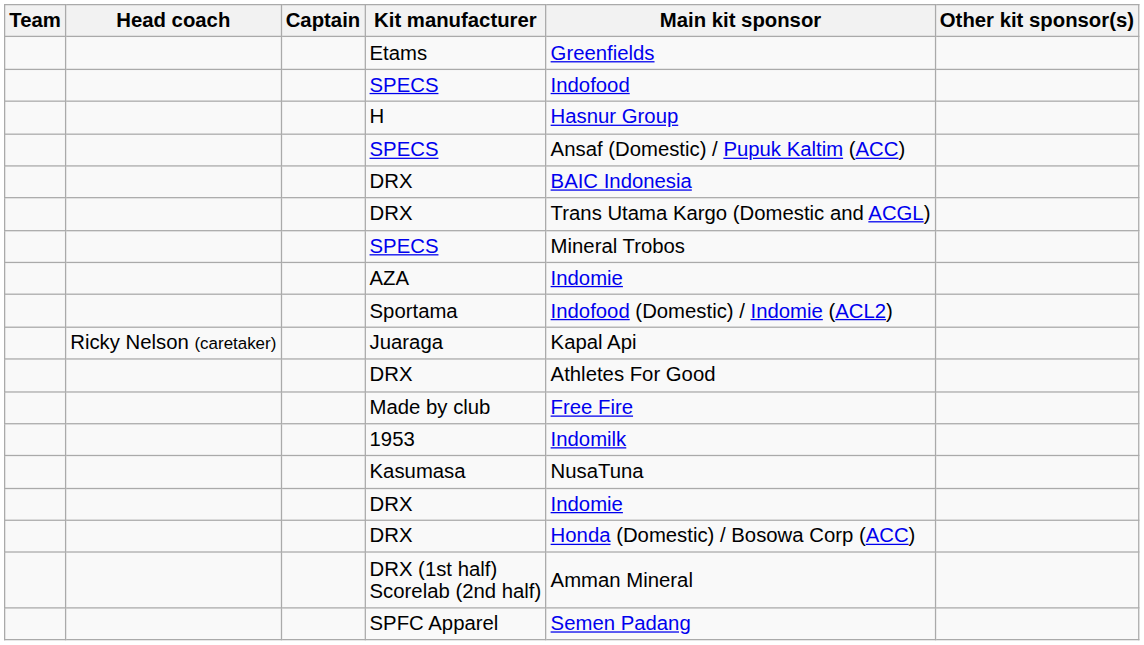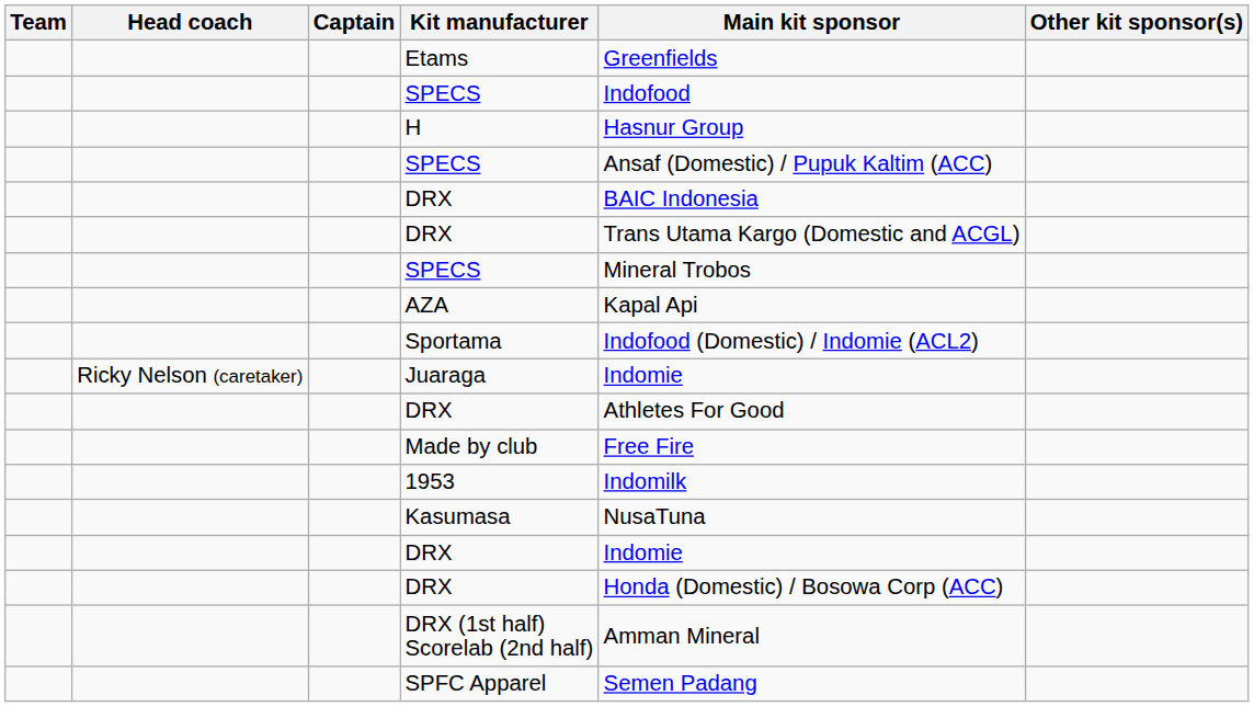 <table class="wikitable">
 <tr>
 <th>Team</th>
 <th>Head coach</th>
 <th>Captain</th>
 <th class="nowrap">Kit manufacturer</th>
 <th>Main kit sponsor</th>
 <th>Other kit sponsor(s)</th>
 </tr>
 <tr>
 <td></td>
 <td></td>
 <td></td>
 <td> Etams</td>
 <td><a href='#'>Greenfields</a></td>
 <td></td>
 </tr>
 <tr>
 <td></td>
 <td></td>
 <td></td>
 <td> <a href='#'>SPECS</a></td>
 <td><a href='#'>Indofood</a></td>
 <td></td>
 </tr>
 <tr>
 <td></td>
 <td></td>
 <td></td>
 <td> H</td>
 <td><a href='#'>Hasnur Group</a></td>
 <td></td>
 </tr>
 <tr>
 <td></td>
 <td></td>
 <td></td>
 <td> <a href='#'>SPECS</a></td>
 <td>Ansaf (Domestic) / <a href='#'>Pupuk Kaltim</a> (<a href='#'>ACC</a>)</td>
 <td></td>
 </tr>
 <tr>
 <td></td>
 <td></td>
 <td></td>
 <td> DRX</td>
 <td><a href='#'>BAIC Indonesia</a></td>
 <td></td>
 </tr>
 <tr>
 <td></td>
 <td></td>
 <td></td>
 <td> DRX</td>
 <td>Trans Utama Kargo (Domestic and <a href='#'>ACGL</a>)</td>
 <td></td>
 </tr>
 <tr>
 <td></td>
 <td></td>
 <td></td>
 <td> <a href='#'>SPECS</a></td>
 <td>Mineral Trobos</td>
 <td></td>
 </tr>
 <tr>
 <td></td>
 <td></td>
 <td></td>
 <td> AZA</td>
-<td><a href='#'>Indomie</a></td>
+<td>Kapal Api</td>
 <td></td>
 </tr>
 <tr>
 <td></td>
 <td></td>
 <td></td>
 <td> Sportama</td>
 <td><a href='#'>Indofood</a> (Domestic) / <a href='#'>Indomie</a> (<a href='#'>ACL2</a>)</td>
 <td></td>
 </tr>
 <tr>
 <td></td>
 <td> Ricky Nelson <small>(caretaker)</small></td>
 <td></td>
 <td> Juaraga</td>
-<td>Kapal Api</td>
+<td><a href='#'>Indomie</a></td>
 <td></td>
 </tr>
 <tr>
 <td></td>
 <td></td>
 <td></td>
 <td> DRX</td>
 <td>Athletes For Good</td>
 <td></td>
 </tr>
 <tr>
 <td></td>
 <td></td>
 <td></td>
 <td> Made by club</td>
 <td><a href='#'>Free Fire</a></td>
 <td></td>
 </tr>
 <tr>
 <td></td>
 <td></td>
 <td></td>
 <td> 1953</td>
 <td><a href='#'>Indomilk</a></td>
 <td></td>
 </tr>
 <tr>
 <td></td>
 <td></td>
 <td></td>
 <td> Kasumasa</td>
 <td>NusaTuna</td>
 <td></td>
 </tr>
 <tr>
 <td></td>
 <td></td>
 <td></td>
 <td> DRX</td>
 <td><a href='#'>Indomie</a></td>
 <td></td>
 </tr>
 <tr>
 <td></td>
 <td></td>
 <td></td>
 <td> DRX</td>
 <td><a href='#'>Honda</a> (Domestic) / Bosowa Corp (<a href='#'>ACC</a>)</td>
 <td></td>
 </tr>
 <tr>
 <td></td>
 <td></td>
 <td></td>
 <td> DRX (1st half)<br> Scorelab (2nd half)</td>
 <td>Amman Mineral</td>
 <td></td>
 </tr>
 <tr>
 <td></td>
 <td></td>
 <td></td>
 <td> SPFC Apparel</td>
 <td><a href='#'>Semen Padang</a></td>
 <td></td>
 </tr>
 </table>
